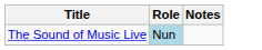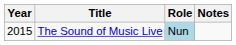 <table class="wikitable sortable">
 <tr>
+<th>Year</th>
 <th>Title</th>
 <th>Role</th>
 <th>Notes</th>
 </tr>
 <tr>
+<td>2015</td>
 <td><a href='#'>The Sound of Music Live</a></td>
 <td style="background: lightblue;">Nun</td>
 <td></td>
 </tr>
 </table>
